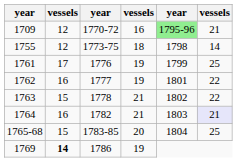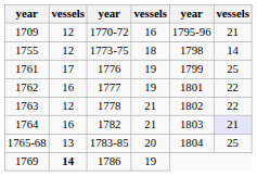 <table class="wikitable sortable" style="text-align:center; border:1px">
 <tr>
 <th>year</th>
 <th>vessels</th>
 <th>year</th>
 <th>vessels</th>
 <th>year</th>
 <th>vessels</th>
 </tr>
 <tr>
 <td>1709</td>
 <td>12</td>
 <td>1770-72</td>
 <td>16</td>
-<td style="background: lightgreen;">1795-96</td>
+<td>1795-96</td>
 <td>21</td>
 </tr>
 <tr>
 <td>1755</td>
 <td>12</td>
 <td>1773-75</td>
 <td>18</td>
 <td>1798</td>
 <td>14</td>
 </tr>
 <tr>
 <td>1761</td>
 <td>17</td>
 <td>1776</td>
 <td>19</td>
 <td>1799</td>
 <td>25</td>
 </tr>
 <tr>
 <td>1762</td>
 <td>16</td>
 <td>1777</td>
 <td>19</td>
 <td>1801</td>
 <td>22</td>
 </tr>
 <tr>
 <td>1763</td>
-<td>15</td>
+<td>12</td>
 <td>1778</td>
 <td>21</td>
 <td>1802</td>
 <td>22</td>
 </tr>
 <tr>
 <td>1764</td>
 <td>16</td>
 <td>1782</td>
 <td>21</td>
 <td>1803</td>
 <td style="background: lavender;">21</td>
 </tr>
 <tr>
 <td>1765-68</td>
-<td>15</td>
+<td>13</td>
 <td>1783-85</td>
 <td>20</td>
 <td>1804</td>
 <td>25</td>
 </tr>
 <tr>
 <td>1769</td>
 <td><strong>14</strong></td>
 <td>1786</td>
 <td>19</td>
 </tr>
 </table>
